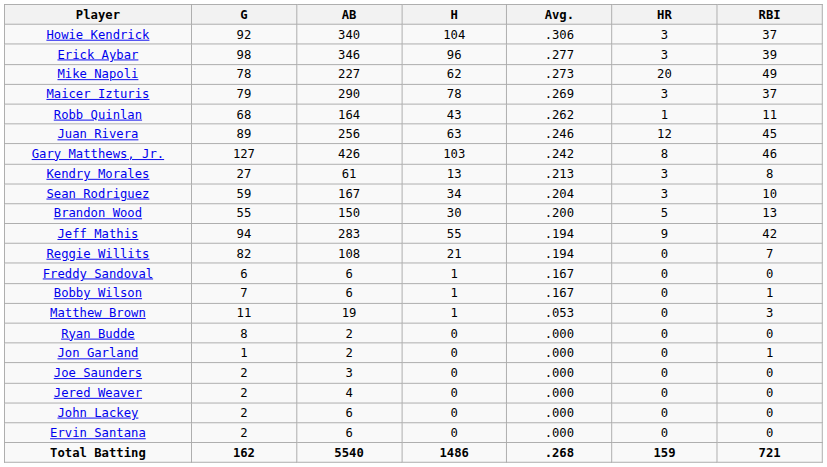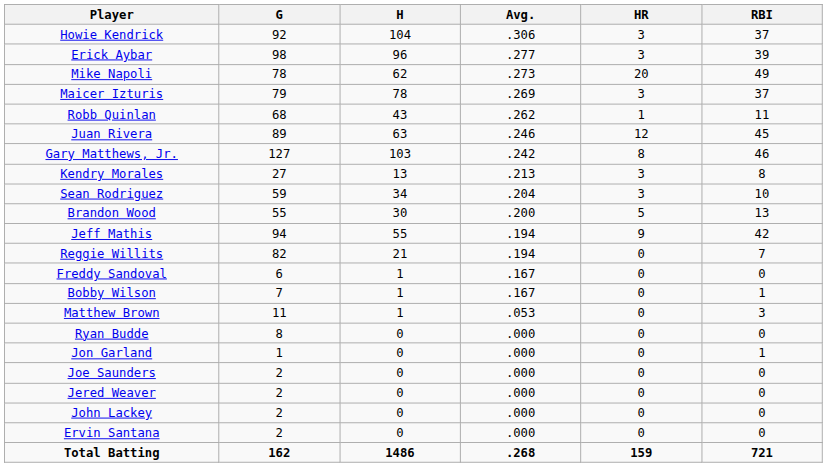 <table class="wikitable sortable">
 <tr>
 <th bgcolor="#DDDDFF" width="16%">Player</th>
 <th bgcolor="#DDDDFF" width="9%">G</th>
-<th bgcolor="#DDDDFF" width="9%">AB</th>
 <th bgcolor="#DDDDFF" width="9%">H</th>
 <th bgcolor="#DDDDFF" width="9%">Avg.</th>
 <th bgcolor="#DDDDFF" width="9%">HR</th>
 <th bgcolor="#DDDDFF" width="9%">RBI</th>
 </tr>
 <tr align=center>
 <td><a href='#'>Howie Kendrick</a></td>
 <td>92</td>
-<td>340</td>
 <td>104</td>
 <td>.306</td>
 <td>3</td>
 <td>37</td>
 </tr>
 <tr align=center>
 <td><a href='#'>Erick Aybar</a></td>
 <td>98</td>
-<td>346</td>
 <td>96</td>
 <td>.277</td>
 <td>3</td>
 <td>39</td>
 </tr>
 <tr align=center>
 <td><a href='#'>Mike Napoli</a></td>
 <td>78</td>
-<td>227</td>
 <td>62</td>
 <td>.273</td>
 <td>20</td>
 <td>49</td>
 </tr>
 <tr align=center>
 <td><a href='#'>Maicer Izturis</a></td>
 <td>79</td>
-<td>290</td>
 <td>78</td>
 <td>.269</td>
 <td>3</td>
 <td>37</td>
 </tr>
 <tr align=center>
 <td><a href='#'>Robb Quinlan</a></td>
 <td>68</td>
-<td>164</td>
 <td>43</td>
 <td>.262</td>
 <td>1</td>
 <td>11</td>
 </tr>
 <tr align=center>
 <td><a href='#'>Juan Rivera</a></td>
 <td>89</td>
-<td>256</td>
 <td>63</td>
 <td>.246</td>
 <td>12</td>
 <td>45</td>
 </tr>
 <tr align=center>
 <td><a href='#'>Gary Matthews, Jr.</a></td>
 <td>127</td>
-<td>426</td>
 <td>103</td>
 <td>.242</td>
 <td>8</td>
 <td>46</td>
 </tr>
 <tr align=center>
 <td><a href='#'>Kendry Morales</a></td>
 <td>27</td>
-<td>61</td>
 <td>13</td>
 <td>.213</td>
 <td>3</td>
 <td>8</td>
 </tr>
 <tr align=center>
 <td><a href='#'>Sean Rodriguez</a></td>
 <td>59</td>
-<td>167</td>
 <td>34</td>
 <td>.204</td>
 <td>3</td>
 <td>10</td>
 </tr>
 <tr align=center>
 <td><a href='#'>Brandon Wood</a></td>
 <td>55</td>
-<td>150</td>
 <td>30</td>
 <td>.200</td>
 <td>5</td>
 <td>13</td>
 </tr>
 <tr align=center>
 <td><a href='#'>Jeff Mathis</a></td>
 <td>94</td>
-<td>283</td>
 <td>55</td>
 <td>.194</td>
 <td>9</td>
 <td>42</td>
 </tr>
 <tr align=center>
 <td><a href='#'>Reggie Willits</a></td>
 <td>82</td>
-<td>108</td>
 <td>21</td>
 <td>.194</td>
 <td>0</td>
 <td>7</td>
 </tr>
 <tr align=center>
 <td><a href='#'>Freddy Sandoval</a></td>
-<td>6</td>
 <td>6</td>
 <td>1</td>
 <td>.167</td>
 <td>0</td>
 <td>0</td>
 </tr>
 <tr align=center>
 <td><a href='#'>Bobby Wilson</a></td>
 <td>7</td>
-<td>6</td>
 <td>1</td>
 <td>.167</td>
 <td>0</td>
 <td>1</td>
 </tr>
 <tr align=center>
 <td><a href='#'>Matthew Brown</a></td>
 <td>11</td>
-<td>19</td>
 <td>1</td>
 <td>.053</td>
 <td>0</td>
 <td>3</td>
 </tr>
 <tr align=center>
 <td><a href='#'>Ryan Budde</a></td>
 <td>8</td>
-<td>2</td>
 <td>0</td>
 <td>.000</td>
 <td>0</td>
 <td>0</td>
 </tr>
 <tr align=center>
 <td><a href='#'>Jon Garland</a></td>
 <td>1</td>
-<td>2</td>
 <td>0</td>
 <td>.000</td>
 <td>0</td>
 <td>1</td>
 </tr>
 <tr align=center>
 <td><a href='#'>Joe Saunders</a></td>
 <td>2</td>
-<td>3</td>
 <td>0</td>
 <td>.000</td>
 <td>0</td>
 <td>0</td>
 </tr>
 <tr align=center>
 <td><a href='#'>Jered Weaver</a></td>
 <td>2</td>
-<td>4</td>
 <td>0</td>
 <td>.000</td>
 <td>0</td>
 <td>0</td>
 </tr>
 <tr align=center>
 <td><a href='#'>John Lackey</a></td>
 <td>2</td>
-<td>6</td>
 <td>0</td>
 <td>.000</td>
 <td>0</td>
 <td>0</td>
 </tr>
 <tr align=center>
 <td><a href='#'>Ervin Santana</a></td>
 <td>2</td>
-<td>6</td>
 <td>0</td>
 <td>.000</td>
 <td>0</td>
 <td>0</td>
 </tr>
 <tr align=center>
 <td><strong>Total Batting</strong></td>
 <td><strong>162</strong></td>
-<td><strong>5540</strong></td>
 <td><strong>1486</strong></td>
 <td><strong>.268</strong></td>
 <td><strong>159</strong></td>
 <td><strong>721</strong></td>
 </tr>
 </table>
